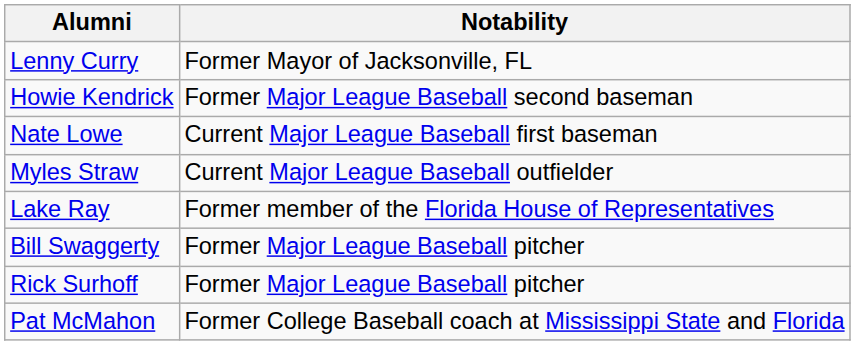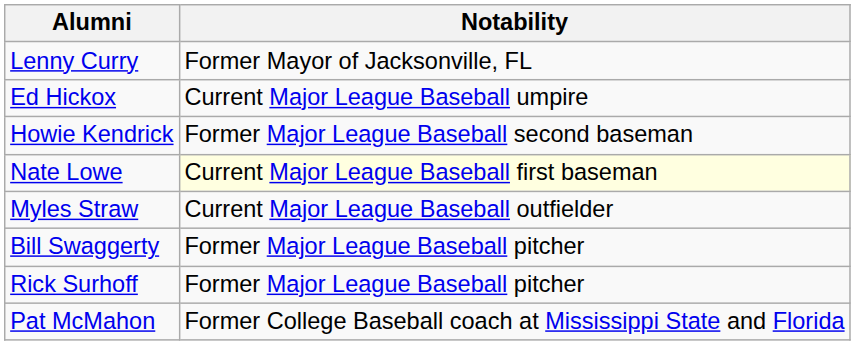 <table class="wikitable">
 <tr>
 <th>Alumni</th>
 <th>Notability</th>
 </tr>
 <tr>
 <td><a href='#'>Lenny Curry</a></td>
 <td>Former Mayor of Jacksonville, FL</td>
 </tr>
 <tr>
+<td><a href='#'>Ed Hickox</a></td>
+<td>Current <a href='#'>Major League Baseball</a> umpire</td>
+</tr>
+<tr>
 <td><a href='#'>Howie Kendrick</a></td>
 <td>Former <a href='#'>Major League Baseball</a> second baseman</td>
 </tr>
 <tr>
 <td><a href='#'>Nate Lowe</a></td>
-<td>Current <a href='#'>Major League Baseball</a> first baseman</td>
+<td style="background: lightyellow;">Current <a href='#'>Major League Baseball</a> first baseman</td>
 </tr>
 <tr>
 <td><a href='#'>Myles Straw</a></td>
 <td>Current <a href='#'>Major League Baseball</a> outfielder</td>
-</tr>
-<tr>
-<td><a href='#'>Lake Ray</a></td>
-<td>Former member of the <a href='#'>Florida House of Representatives</a></td>
 </tr>
 <tr>
 <td><a href='#'>Bill Swaggerty</a></td>
 <td>Former <a href='#'>Major League Baseball</a> pitcher</td>
 </tr>
 <tr>
 <td><a href='#'>Rick Surhoff</a></td>
 <td>Former <a href='#'>Major League Baseball</a> pitcher</td>
 </tr>
 <tr>
 <td><a href='#'>Pat McMahon</a></td>
 <td>Former College Baseball coach at <a href='#'>Mississippi State</a> and <a href='#'>Florida</a></td>
 </tr>
 </table>
